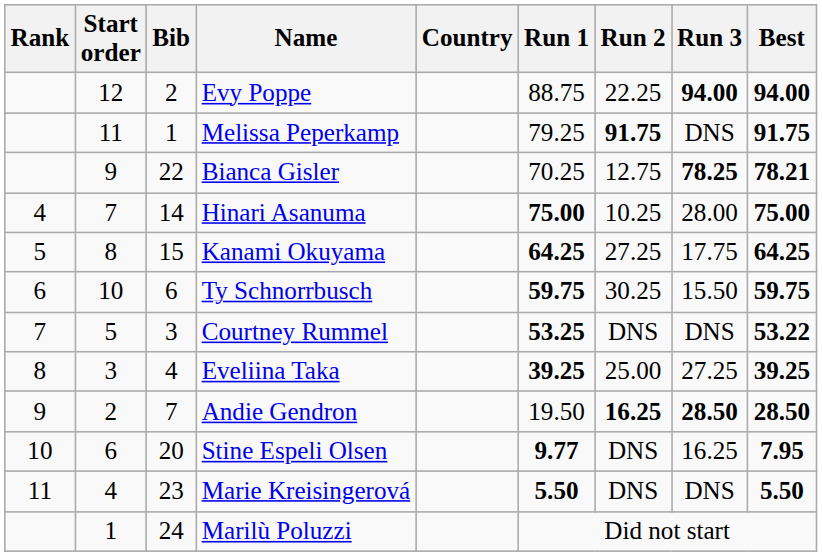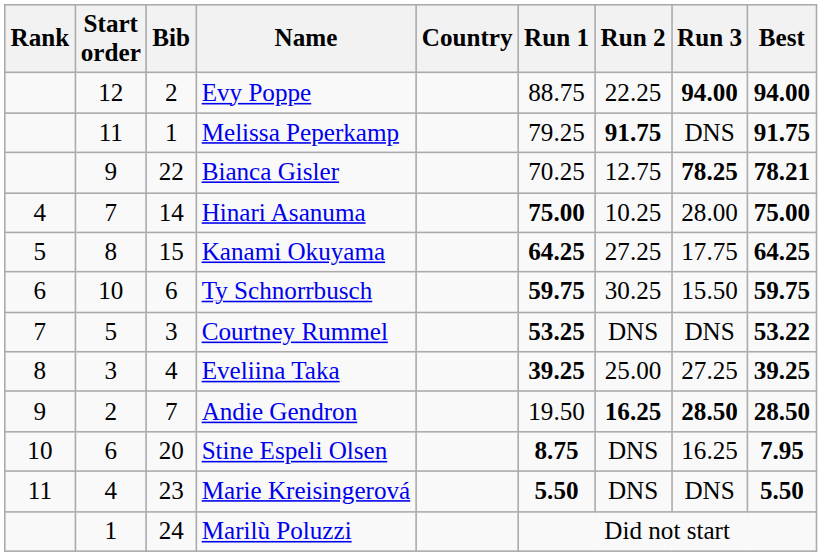 <table class="wikitable sortable" style="text-align:center">
 <tr>
 <th>Rank</th>
 <th>Start<br>order</th>
 <th>Bib</th>
 <th>Name</th>
 <th>Country</th>
 <th>Run 1</th>
 <th>Run 2</th>
 <th>Run 3</th>
 <th>Best</th>
 </tr>
 <tr>
 <td></td>
 <td>12</td>
 <td>2</td>
 <td align=left><a href='#'>Evy Poppe</a></td>
 <td align=left></td>
 <td>88.75</td>
 <td>22.25</td>
 <td><strong>94.00</strong></td>
 <td><strong>94.00</strong></td>
 </tr>
 <tr>
 <td></td>
 <td>11</td>
 <td>1</td>
 <td align=left><a href='#'>Melissa Peperkamp</a></td>
 <td align=left></td>
 <td>79.25</td>
 <td><strong>91.75</strong></td>
 <td>DNS</td>
 <td><strong>91.75</strong></td>
 </tr>
 <tr>
 <td></td>
 <td>9</td>
 <td>22</td>
 <td align=left><a href='#'>Bianca Gisler</a></td>
 <td align=left></td>
 <td>70.25</td>
 <td>12.75</td>
 <td><strong>78.25</strong></td>
 <td><strong>78.21</strong></td>
 </tr>
 <tr>
 <td>4</td>
 <td>7</td>
 <td>14</td>
 <td align=left><a href='#'>Hinari Asanuma</a></td>
 <td align=left></td>
 <td><strong>75.00</strong></td>
 <td>10.25</td>
 <td>28.00</td>
 <td><strong>75.00</strong></td>
 </tr>
 <tr>
 <td>5</td>
 <td>8</td>
 <td>15</td>
 <td align=left><a href='#'>Kanami Okuyama</a></td>
 <td align=left></td>
 <td><strong>64.25</strong></td>
 <td>27.25</td>
 <td>17.75</td>
 <td><strong>64.25</strong></td>
 </tr>
 <tr>
 <td>6</td>
 <td>10</td>
 <td>6</td>
 <td align=left><a href='#'>Ty Schnorrbusch</a></td>
 <td align=left></td>
 <td><strong>59.75</strong></td>
 <td>30.25</td>
 <td>15.50</td>
 <td><strong>59.75</strong></td>
 </tr>
 <tr>
 <td>7</td>
 <td>5</td>
 <td>3</td>
 <td align=left><a href='#'>Courtney Rummel</a></td>
 <td align=left></td>
 <td><strong>53.25</strong></td>
 <td>DNS</td>
 <td>DNS</td>
 <td><strong>53.22</strong></td>
 </tr>
 <tr>
 <td>8</td>
 <td>3</td>
 <td>4</td>
 <td align=left><a href='#'>Eveliina Taka</a></td>
 <td align=left></td>
 <td><strong>39.25</strong></td>
 <td>25.00</td>
 <td>27.25</td>
 <td><strong>39.25</strong></td>
 </tr>
 <tr>
 <td>9</td>
 <td>2</td>
 <td>7</td>
 <td align=left><a href='#'>Andie Gendron</a></td>
 <td align=left></td>
 <td>19.50</td>
 <td><strong>16.25</strong></td>
 <td><strong>28.50</strong></td>
 <td><strong>28.50</strong></td>
 </tr>
 <tr>
 <td>10</td>
 <td>6</td>
 <td>20</td>
 <td align=left><a href='#'>Stine Espeli Olsen</a></td>
 <td align=left></td>
-<td><strong>9.77</strong></td>
+<td><strong>8.75</strong></td>
 <td>DNS</td>
 <td>16.25</td>
 <td><strong>7.95</strong></td>
 </tr>
 <tr>
 <td>11</td>
 <td>4</td>
 <td>23</td>
 <td align=left><a href='#'>Marie Kreisingerová</a></td>
 <td align=left></td>
 <td><strong>5.50</strong></td>
 <td>DNS</td>
 <td>DNS</td>
 <td><strong>5.50</strong></td>
 </tr>
 <tr>
 <td></td>
 <td>1</td>
 <td>24</td>
 <td align=left><a href='#'>Marilù Poluzzi</a></td>
 <td align=left></td>
 <td colspan=4>Did not start</td>
 </tr>
 </table>
